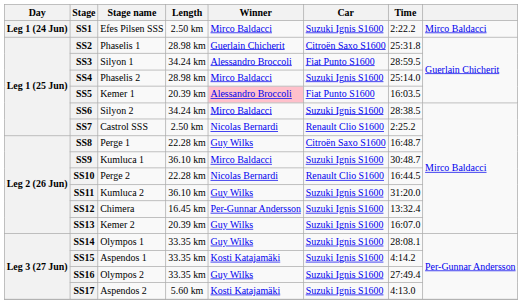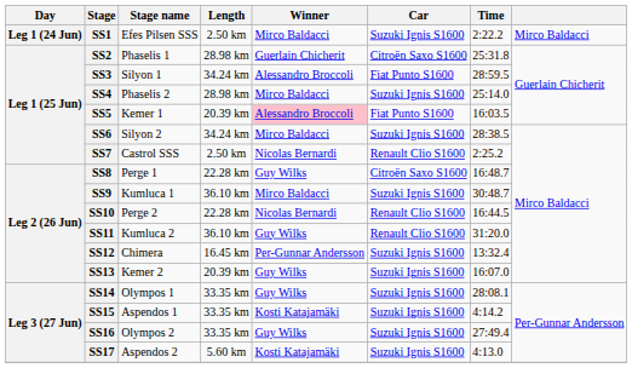 <table class="wikitable" style="font-size: 85%;">
 <tr>
 <th>Day</th>
 <th>Stage</th>
 <th>Stage name</th>
 <th>Length</th>
 <th>Winner</th>
 <th>Car</th>
 <th>Time</th>
 <th></th>
 </tr>
 <tr>
 <th rowspan="1">Leg 1 (24 Jun)</th>
 <th>SS1</th>
 <td>Efes Pilsen SSS</td>
 <td align="center">2.50 km</td>
 <td> <a href='#'>Mirco Baldacci</a></td>
 <td><a href='#'>Suzuki Ignis S1600</a></td>
 <td>2:22.2</td>
 <td rowspan="1"> <a href='#'>Mirco Baldacci</a></td>
 </tr>
 <tr>
 <th rowspan="6">Leg 1 (25 Jun)</th>
 <th>SS2</th>
 <td>Phaselis 1</td>
 <td align="center">28.98 km</td>
 <td> <a href='#'>Guerlain Chicherit</a></td>
 <td><a href='#'>Citroën Saxo S1600</a></td>
 <td>25:31.8</td>
 <td rowspan="4"> <a href='#'>Guerlain Chicherit</a></td>
 </tr>
 <tr>
 <th>SS3</th>
 <td>Silyon 1</td>
 <td align="center">34.24 km</td>
 <td> <a href='#'>Alessandro Broccoli</a></td>
 <td><a href='#'>Fiat Punto S1600</a></td>
 <td>28:59.5</td>
 </tr>
 <tr>
 <th>SS4</th>
 <td>Phaselis 2</td>
 <td align="center">28.98 km</td>
 <td> <a href='#'>Mirco Baldacci</a></td>
 <td><a href='#'>Suzuki Ignis S1600</a></td>
 <td>25:14.0</td>
 </tr>
 <tr>
 <th>SS5</th>
 <td>Kemer 1</td>
 <td align="center">20.39 km</td>
 <td style="background: pink;"> <a href='#'>Alessandro Broccoli</a></td>
 <td><a href='#'>Fiat Punto S1600</a></td>
 <td>16:03.5</td>
 </tr>
 <tr>
 <th>SS6</th>
 <td>Silyon 2</td>
 <td align="center">34.24 km</td>
 <td> <a href='#'>Mirco Baldacci</a></td>
 <td><a href='#'>Suzuki Ignis S1600</a></td>
 <td>28:38.5</td>
 <td rowspan="8"> <a href='#'>Mirco Baldacci</a></td>
 </tr>
 <tr>
 <th>SS7</th>
 <td>Castrol SSS</td>
 <td align="center">2.50 km</td>
 <td> <a href='#'>Nicolas Bernardi</a></td>
 <td><a href='#'>Renault Clio S1600</a></td>
 <td>2:25.2</td>
 </tr>
 <tr>
 <th rowspan="6">Leg 2 (26 Jun)</th>
 <th>SS8</th>
 <td>Perge 1</td>
 <td align="center">22.28 km</td>
 <td> <a href='#'>Guy Wilks</a></td>
 <td><a href='#'>Citroën Saxo S1600</a></td>
 <td>16:48.7</td>
 </tr>
 <tr>
 <th>SS9</th>
 <td>Kumluca 1</td>
 <td align="center">36.10 km</td>
 <td> <a href='#'>Mirco Baldacci</a></td>
 <td><a href='#'>Suzuki Ignis S1600</a></td>
 <td>30:48.7</td>
 </tr>
 <tr>
 <th>SS10</th>
 <td>Perge 2</td>
 <td align="center">22.28 km</td>
 <td> <a href='#'>Nicolas Bernardi</a></td>
 <td><a href='#'>Renault Clio S1600</a></td>
 <td>16:44.5</td>
 </tr>
 <tr>
 <th>SS11</th>
 <td>Kumluca 2</td>
 <td align="center">36.10 km</td>
 <td> <a href='#'>Guy Wilks</a></td>
-<td><a href='#'>Suzuki Ignis S1600</a></td>
+<td><a href='#'>Renault Clio S1600</a></td>
 <td>31:20.0</td>
 </tr>
 <tr>
 <th>SS12</th>
 <td>Chimera</td>
 <td align="center">16.45 km</td>
 <td> <a href='#'>Per-Gunnar Andersson</a></td>
 <td><a href='#'>Suzuki Ignis S1600</a></td>
 <td>13:32.4</td>
 </tr>
 <tr>
 <th>SS13</th>
 <td>Kemer 2</td>
 <td align="center">20.39 km</td>
 <td> <a href='#'>Guy Wilks</a></td>
 <td><a href='#'>Suzuki Ignis S1600</a></td>
 <td>16:07.0</td>
 </tr>
 <tr>
 <th rowspan="4">Leg 3 (27 Jun)</th>
 <th>SS14</th>
 <td>Olympos 1</td>
 <td align="center">33.35 km</td>
 <td> <a href='#'>Guy Wilks</a></td>
 <td><a href='#'>Suzuki Ignis S1600</a></td>
 <td>28:08.1</td>
 <td rowspan="4"> <a href='#'>Per-Gunnar Andersson</a></td>
 </tr>
 <tr>
 <th>SS15</th>
 <td>Aspendos 1</td>
 <td align="center">33.35 km</td>
 <td> <a href='#'>Kosti Katajamäki</a></td>
 <td><a href='#'>Suzuki Ignis S1600</a></td>
 <td>4:14.2</td>
 </tr>
 <tr>
 <th>SS16</th>
 <td>Olympos 2</td>
 <td align="center">33.35 km</td>
 <td> <a href='#'>Guy Wilks</a></td>
 <td><a href='#'>Suzuki Ignis S1600</a></td>
 <td>27:49.4</td>
 </tr>
 <tr>
 <th>SS17</th>
 <td>Aspendos 2</td>
 <td align="center">5.60 km</td>
 <td> <a href='#'>Kosti Katajamäki</a></td>
 <td><a href='#'>Suzuki Ignis S1600</a></td>
 <td>4:13.0</td>
 </tr>
 <tr>
 </tr>
 </table>
